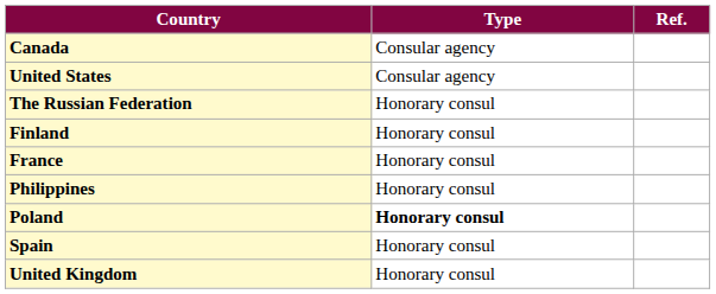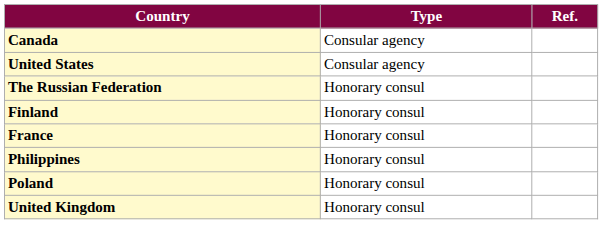 <table class="wikitable"  style="text-align:left; background:white; width:50%;">
 <tr style="color:white;">
 <th style="background:#810541;">Country</th>
 <th style="background:#810541;">Type</th>
 <th style="background:#810541;">Ref.</th>
 </tr>
 <tr>
 <td style="background:lemonchiffon;"><strong>Canada</strong></td>
 <td>Consular agency</td>
 <td></td>
 </tr>
 <tr>
 <td style="background:lemonchiffon;"><strong>United States</strong></td>
 <td>Consular agency</td>
 <td></td>
 </tr>
 <tr>
 <td style="background:lemonchiffon;"><strong>The Russian Federation</strong></td>
 <td>Honorary consul</td>
 <td></td>
 </tr>
 <tr>
 <td style="background:lemonchiffon;"><strong>Finland</strong></td>
 <td>Honorary consul</td>
 <td></td>
 </tr>
 <tr>
 <td style="background:lemonchiffon;"><strong>France</strong></td>
 <td>Honorary consul</td>
 <td></td>
 </tr>
 <tr>
 <td style="background:lemonchiffon;"><strong>Philippines</strong></td>
 <td>Honorary consul</td>
 <td></td>
 </tr>
 <tr>
 <td style="background:lemonchiffon;"><strong>Poland</strong></td>
-<td><strong>Honorary consul</strong></td>
-<td></td>
-</tr>
-<tr>
-<td style="background:lemonchiffon;"><strong>Spain</strong></td>
 <td>Honorary consul</td>
 <td></td>
 </tr>
 <tr>
 <td style="background:lemonchiffon;"><strong>United Kingdom</strong></td>
 <td>Honorary consul</td>
 <td></td>
 </tr>
 </table>
